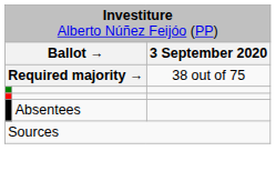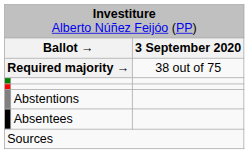 <table class="wikitable" style="text-align:center;">
 <tr>
 <td colspan="3" align="center" bgcolor="#C0C0C0"><strong>Investiture</strong><br><a href='#'>Alberto Núñez Feijóo</a> (<a href='#'>PP</a>)</td>
 </tr>
 <tr>
 <th colspan="2" width="150px">Ballot →</th>
 <th>3 September 2020</th>
 </tr>
 <tr>
 <th colspan="2">Required majority →</th>
 <td>38 out of 75 </td>
 </tr>
 <tr>
 <th width="1px" style="background:green;"></th>
 <td align="left"></td>
 <td></td>
 </tr>
 <tr>
 <th style="background:red;"></th>
 <td align="left"></td>
 <td></td>
 </tr>
 <tr>
+<th style="background:gray;"></th>
+<td align="left"><span>Abstentions</span></td>
+<td></td>
+</tr>
+<tr>
 <th style="background:black;"></th>
 <td align="left"><span>Absentees</span></td>
 <td></td>
 </tr>
 <tr>
 <td align="left" colspan="3">Sources</td>
 </tr>
 </table>
